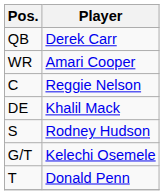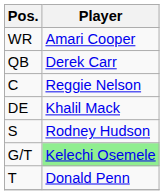 <table class="wikitable" style="font-size: 95%; text-align: left;">
 <tr>
 <th>Pos.</th>
 <th>Player</th>
 </tr>
 <tr>
+<td>WR</td>
+<td><a href='#'>Amari Cooper</a></td>
+</tr>
+<tr>
 <td>QB</td>
 <td><a href='#'>Derek Carr</a></td>
-</tr>
-<tr>
-<td>WR</td>
-<td><a href='#'>Amari Cooper</a></td>
 </tr>
 <tr>
 <td>C</td>
 <td><a href='#'>Reggie Nelson</a></td>
 </tr>
 <tr>
 <td>DE</td>
 <td><a href='#'>Khalil Mack</a></td>
 </tr>
 <tr>
 <td>S</td>
 <td><a href='#'>Rodney Hudson</a></td>
 </tr>
 <tr>
 <td>G/T</td>
-<td><a href='#'>Kelechi Osemele</a></td>
+<td style="background: lightgreen;"><a href='#'>Kelechi Osemele</a></td>
 </tr>
 <tr>
 <td>T</td>
 <td><a href='#'>Donald Penn</a></td>
 </tr>
 <tr>
 </tr>
 </table>
